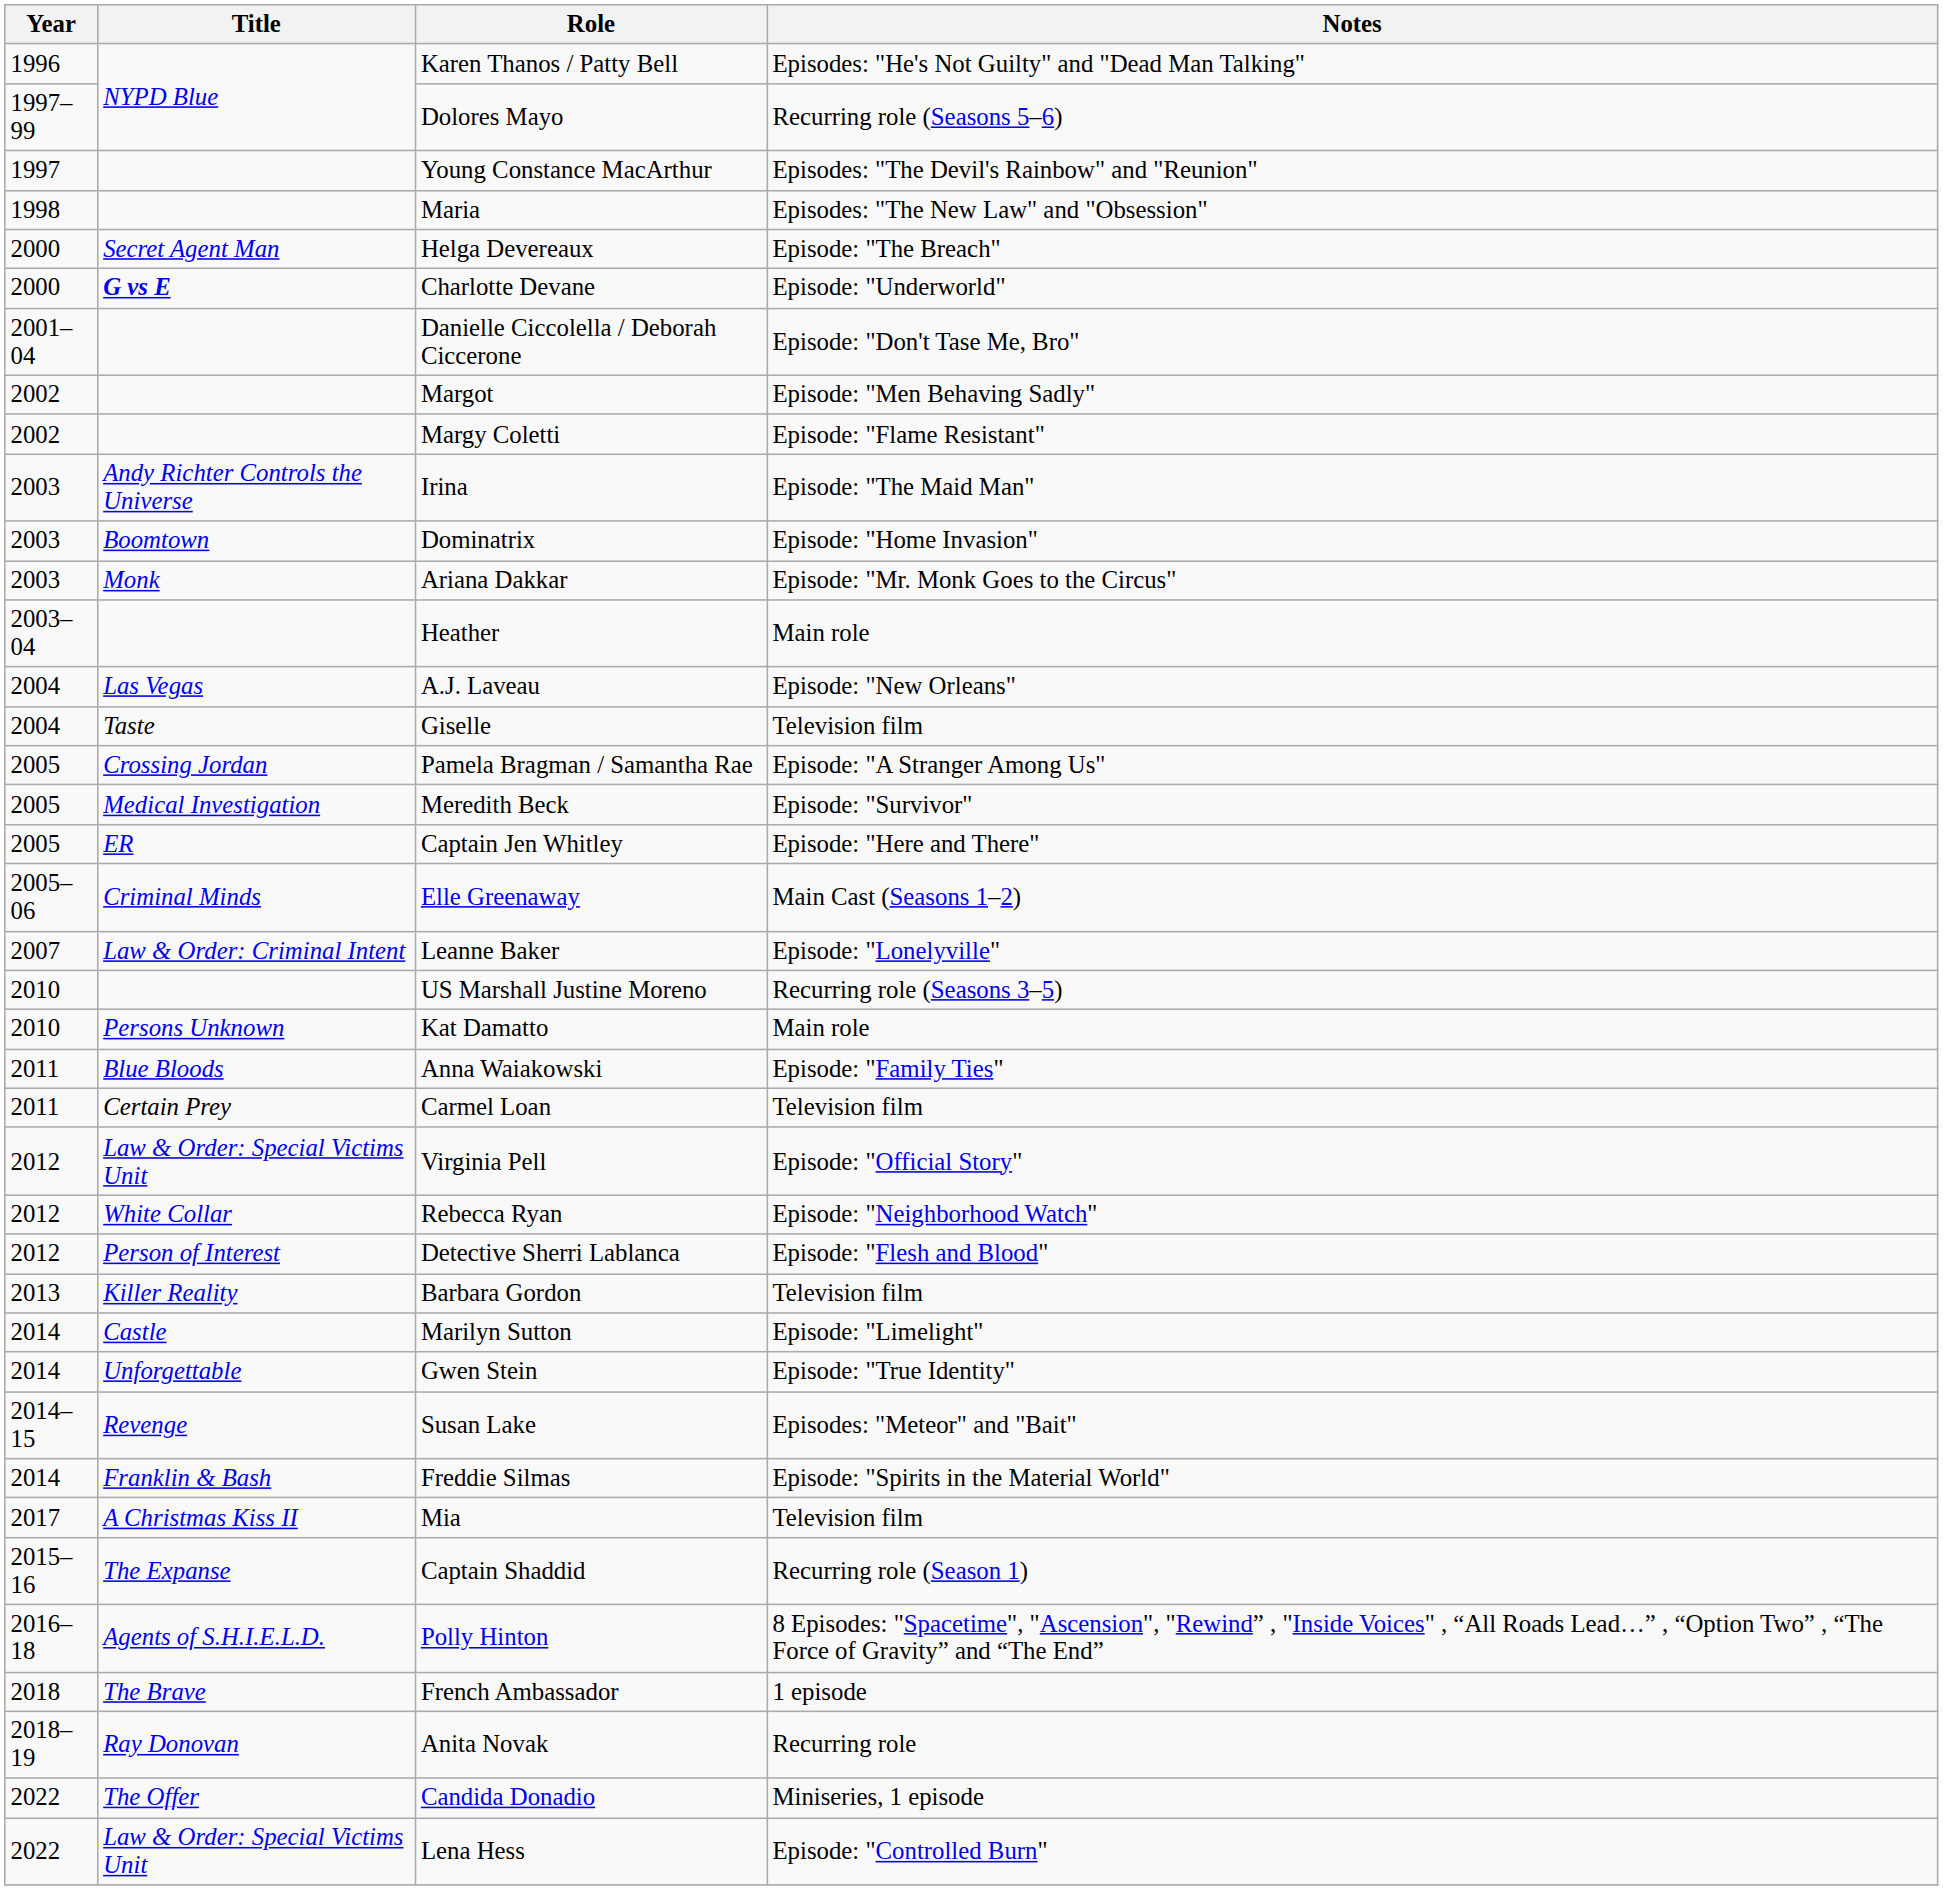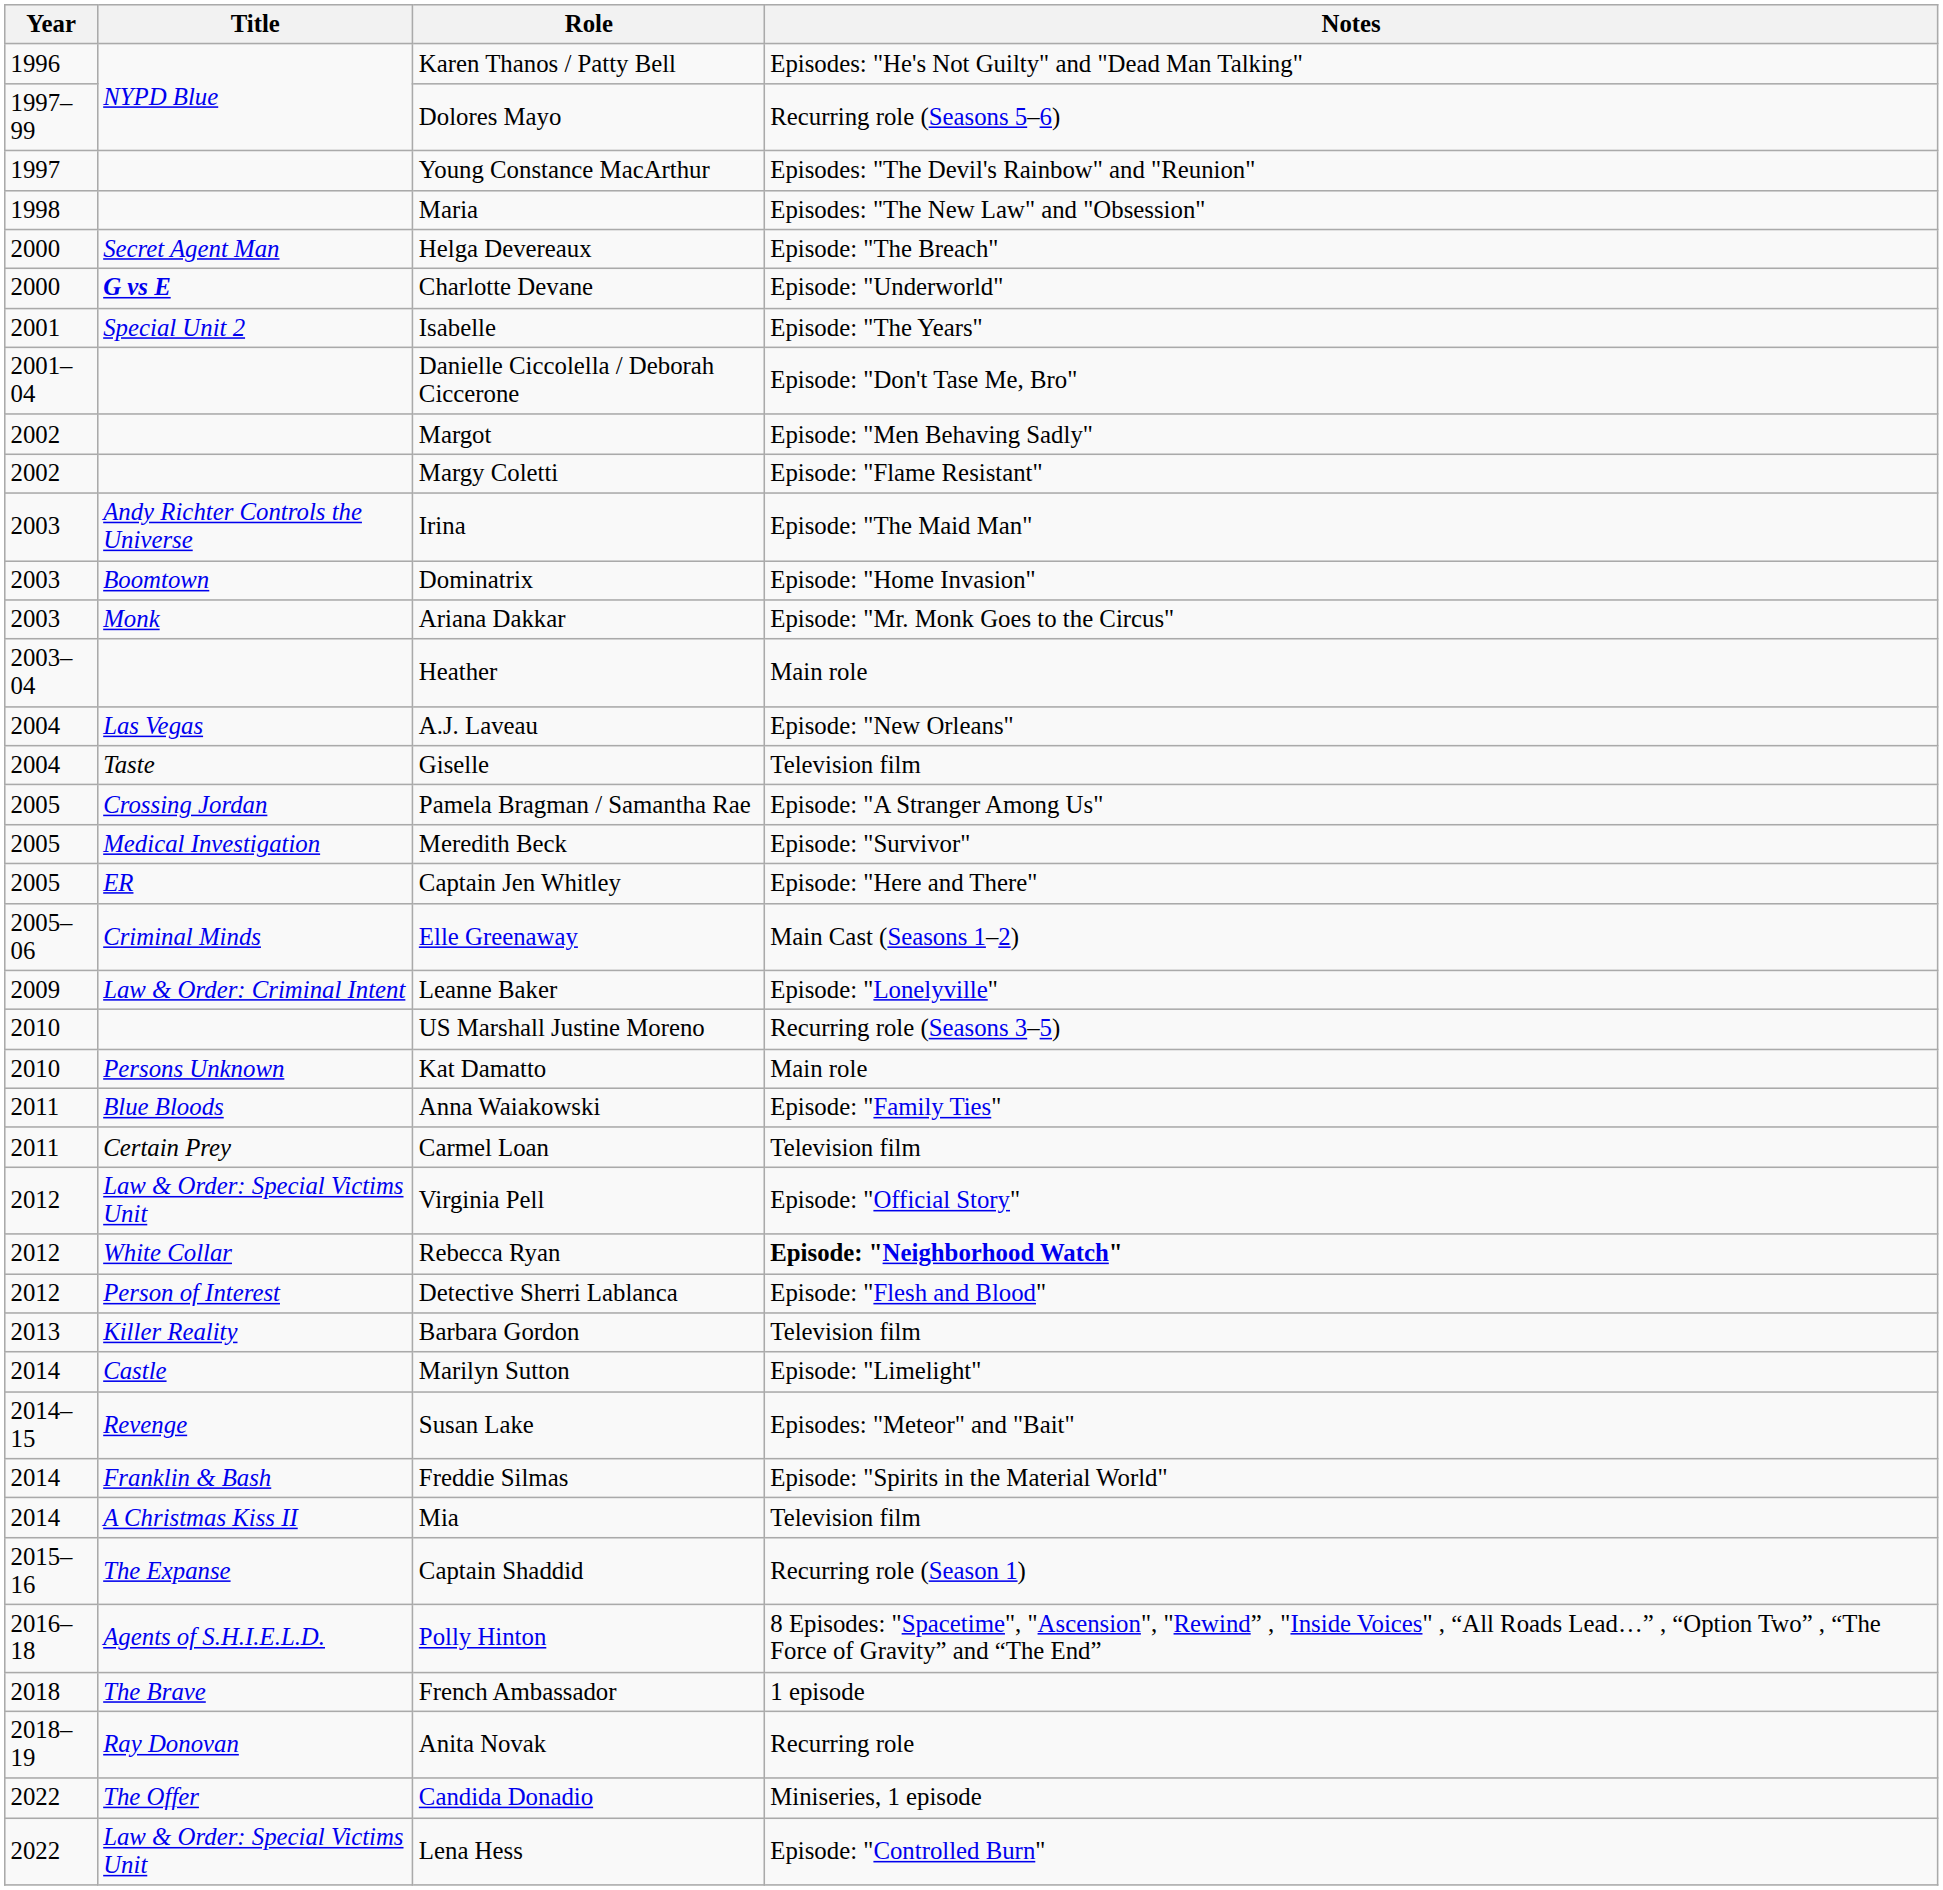 <table class="wikitable sortable">
 <tr>
 <th>Year</th>
 <th>Title</th>
 <th>Role</th>
 <th class="unsortable">Notes</th>
 </tr>
 <tr>
 <td>1996</td>
 <td rowspan=2><em><a href='#'>NYPD Blue</a></em></td>
 <td>Karen Thanos / Patty Bell</td>
 <td>Episodes: "He's Not Guilty" and "Dead Man Talking"</td>
 </tr>
 <tr>
 <td>1997–99</td>
 <td>Dolores Mayo</td>
 <td>Recurring role (<a href='#'>Seasons 5</a>–<a href='#'>6</a>)</td>
 </tr>
 <tr>
 <td>1997</td>
 <td><em></em></td>
 <td>Young Constance MacArthur</td>
 <td>Episodes: "The Devil's Rainbow" and "Reunion"</td>
 </tr>
 <tr>
 <td>1998</td>
 <td><em></em></td>
 <td>Maria</td>
 <td>Episodes: "The New Law" and "Obsession"</td>
 </tr>
 <tr>
 <td>2000</td>
 <td><em><a href='#'>Secret Agent Man</a></em></td>
 <td>Helga Devereaux</td>
 <td>Episode: "The Breach"</td>
 </tr>
 <tr>
 <td>2000</td>
 <td><strong><em><a href='#'>G vs E</a></em></strong></td>
 <td>Charlotte Devane</td>
 <td>Episode: "Underworld"</td>
+</tr>
+<tr>
+<td>2001</td>
+<td><em><a href='#'>Special Unit 2</a></em></td>
+<td>Isabelle</td>
+<td>Episode: "The Years"</td>
 </tr>
 <tr>
 <td>2001–04</td>
 <td><em></em></td>
 <td>Danielle Ciccolella / Deborah Ciccerone</td>
 <td>Episode: "Don't Tase Me, Bro"</td>
 </tr>
 <tr>
 <td>2002</td>
 <td><em></em></td>
 <td>Margot</td>
 <td>Episode: "Men Behaving Sadly"</td>
 </tr>
 <tr>
 <td>2002</td>
 <td><em></em></td>
 <td>Margy Coletti</td>
 <td>Episode: "Flame Resistant"</td>
 </tr>
 <tr>
 <td>2003</td>
 <td><em><a href='#'>Andy Richter Controls the Universe</a></em></td>
 <td>Irina</td>
 <td>Episode: "The Maid Man"</td>
 </tr>
 <tr>
 <td>2003</td>
 <td><em><a href='#'>Boomtown</a></em></td>
 <td>Dominatrix</td>
 <td>Episode: "Home Invasion"</td>
 </tr>
 <tr>
 <td>2003</td>
 <td><em><a href='#'>Monk</a></em></td>
 <td>Ariana Dakkar</td>
 <td>Episode: "Mr. Monk Goes to the Circus"</td>
 </tr>
 <tr>
 <td>2003–04</td>
 <td><em></em></td>
 <td>Heather</td>
 <td>Main role</td>
 </tr>
 <tr>
 <td>2004</td>
 <td><em><a href='#'>Las Vegas</a></em></td>
 <td>A.J. Laveau</td>
 <td>Episode: "New Orleans"</td>
 </tr>
 <tr>
 <td>2004</td>
 <td><em>Taste</em></td>
 <td>Giselle</td>
 <td>Television film</td>
 </tr>
 <tr>
 <td>2005</td>
 <td><em><a href='#'>Crossing Jordan</a></em></td>
 <td>Pamela Bragman / Samantha Rae</td>
 <td>Episode: "A Stranger Among Us"</td>
 </tr>
 <tr>
 <td>2005</td>
 <td><em><a href='#'>Medical Investigation</a></em></td>
 <td>Meredith Beck</td>
 <td>Episode: "Survivor"</td>
 </tr>
 <tr>
 <td>2005</td>
 <td><em><a href='#'>ER</a></em></td>
 <td>Captain Jen Whitley</td>
 <td>Episode: "Here and There"</td>
 </tr>
 <tr>
 <td>2005–06</td>
 <td><em><a href='#'>Criminal Minds</a></em></td>
 <td><a href='#'>Elle Greenaway</a></td>
 <td>Main Cast (<a href='#'>Seasons 1</a>–<a href='#'>2</a>)</td>
 </tr>
 <tr>
-<td>2007</td>
+<td>2009</td>
 <td><em><a href='#'>Law & Order: Criminal Intent</a></em></td>
 <td>Leanne Baker</td>
 <td>Episode: "<a href='#'>Lonelyville</a>"</td>
 </tr>
 <tr>
 <td>2010</td>
 <td><em></em></td>
 <td>US Marshall Justine Moreno</td>
 <td>Recurring role (<a href='#'>Seasons 3</a>–<a href='#'>5</a>)</td>
 </tr>
 <tr>
 <td>2010</td>
 <td><em><a href='#'>Persons Unknown</a></em></td>
 <td>Kat Damatto</td>
 <td>Main role</td>
 </tr>
 <tr>
 <td>2011</td>
 <td><em><a href='#'>Blue Bloods</a></em></td>
 <td>Anna Waiakowski</td>
 <td>Episode: "<a href='#'>Family Ties</a>"</td>
 </tr>
 <tr>
 <td>2011</td>
 <td><em>Certain Prey</em></td>
 <td>Carmel Loan</td>
 <td>Television film</td>
 </tr>
 <tr>
 <td>2012</td>
 <td><em><a href='#'>Law & Order: Special Victims Unit</a></em></td>
 <td>Virginia Pell</td>
 <td>Episode: "<a href='#'>Official Story</a>"</td>
 </tr>
 <tr>
 <td>2012</td>
 <td><em><a href='#'>White Collar</a></em></td>
 <td>Rebecca Ryan</td>
-<td>Episode: "<a href='#'>Neighborhood Watch</a>"</td>
+<td><strong>Episode: "<a href='#'>Neighborhood Watch</a>"</strong></td>
 </tr>
 <tr>
 <td>2012</td>
 <td><em><a href='#'>Person of Interest</a></em></td>
 <td>Detective Sherri Lablanca</td>
 <td>Episode: "<a href='#'>Flesh and Blood</a>"</td>
 </tr>
 <tr>
 <td>2013</td>
 <td><em><a href='#'>Killer Reality</a></em></td>
 <td>Barbara Gordon</td>
 <td>Television film</td>
 </tr>
 <tr>
 <td>2014</td>
 <td><em><a href='#'>Castle</a></em></td>
 <td>Marilyn Sutton</td>
 <td>Episode: "Limelight"</td>
 </tr>
 <tr>
-<td>2014</td>
-<td><em><a href='#'>Unforgettable</a></em></td>
-<td>Gwen Stein</td>
-<td>Episode: "True Identity"</td>
-</tr>
-<tr>
 <td>2014–15</td>
 <td><em><a href='#'>Revenge</a></em></td>
 <td>Susan Lake</td>
 <td>Episodes: "Meteor" and "Bait"</td>
 </tr>
 <tr>
 <td>2014</td>
 <td><em><a href='#'>Franklin & Bash</a></em></td>
 <td>Freddie Silmas</td>
 <td>Episode: "Spirits in the Material World"</td>
 </tr>
 <tr>
-<td>2017</td>
+<td>2014</td>
 <td><em><a href='#'>A Christmas Kiss II</a></em></td>
 <td>Mia</td>
 <td>Television film</td>
 </tr>
 <tr>
 <td>2015–16</td>
 <td><em><a href='#'>The Expanse</a></em></td>
 <td>Captain Shaddid</td>
 <td>Recurring role (<a href='#'>Season 1</a>)</td>
 </tr>
 <tr>
 <td>2016–18</td>
 <td><em><a href='#'>Agents of S.H.I.E.L.D.</a></em></td>
 <td><a href='#'>Polly Hinton</a></td>
 <td>8 Episodes: "<a href='#'>Spacetime</a>", "<a href='#'>Ascension</a>", "<a href='#'>Rewind</a>” , "<a href='#'>Inside Voices</a>" , “All Roads Lead…” , “Option Two” , “The Force of Gravity” and “The End”</td>
 </tr>
 <tr>
 <td>2018</td>
 <td><em><a href='#'>The Brave</a></em></td>
 <td>French Ambassador</td>
 <td>1 episode</td>
 </tr>
 <tr>
 <td>2018–19</td>
 <td><em><a href='#'>Ray Donovan</a></em></td>
 <td>Anita Novak</td>
 <td>Recurring role</td>
 </tr>
 <tr>
 <td>2022</td>
 <td><em><a href='#'>The Offer</a></em></td>
 <td><a href='#'>Candida Donadio</a></td>
 <td>Miniseries, 1 episode</td>
 </tr>
 <tr>
 <td>2022</td>
 <td><em><a href='#'>Law & Order: Special Victims Unit</a></em></td>
 <td>Lena Hess</td>
 <td>Episode: "<a href='#'>Controlled Burn</a>"</td>
 </tr>
 </table>
